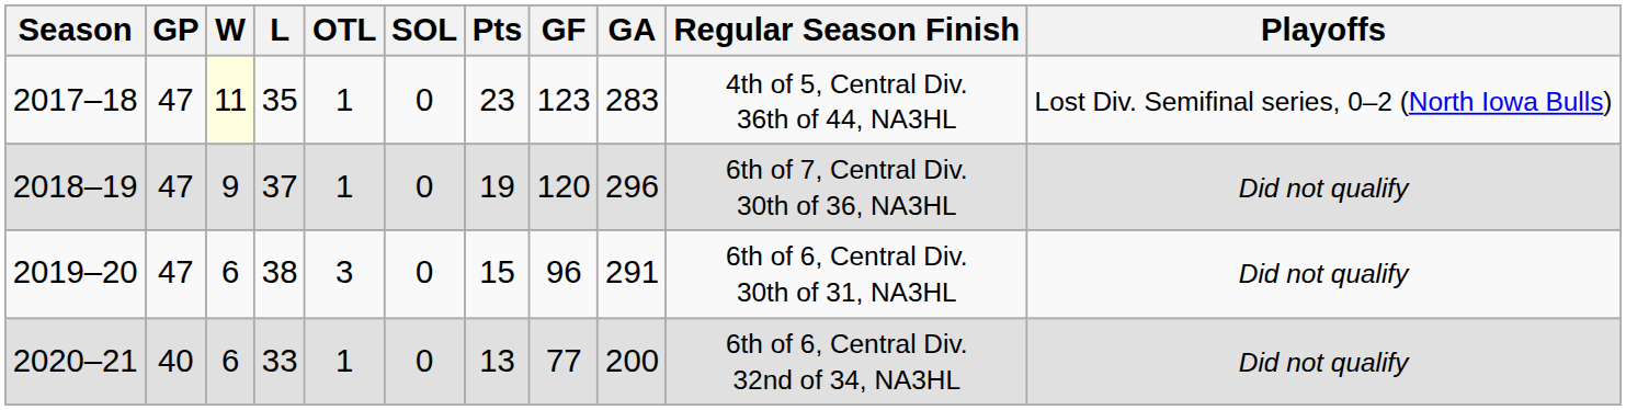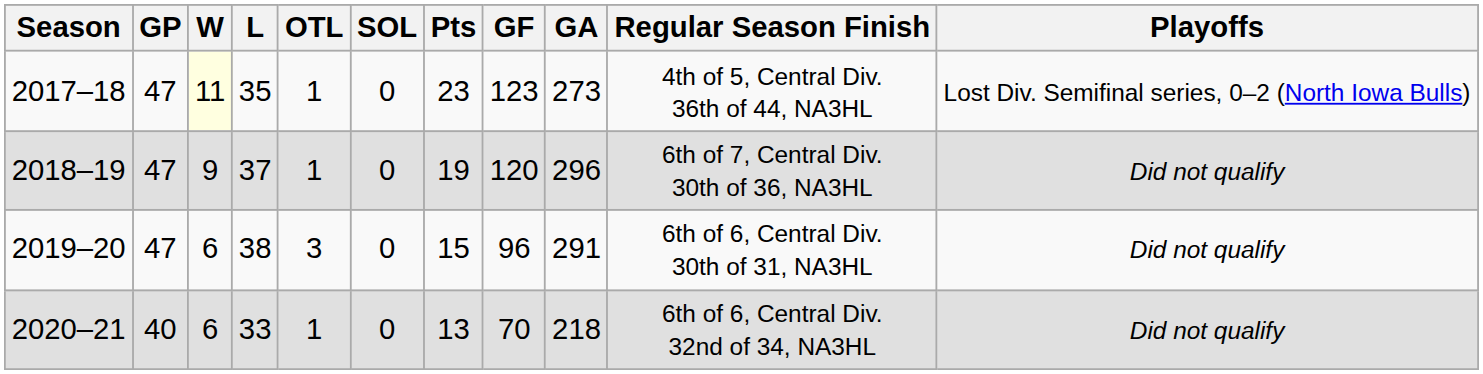 <table class="wikitable" style="text-align:center">
 <tr>
 <th>Season</th>
 <th>GP</th>
 <th>W</th>
 <th>L</th>
 <th>OTL</th>
 <th>SOL</th>
 <th>Pts</th>
 <th>GF</th>
 <th>GA</th>
 <th>Regular Season Finish</th>
 <th>Playoffs</th>
 </tr>
 <tr>
 <td>2017–18</td>
 <td>47</td>
 <td style="background: lightyellow;">11</td>
 <td>35</td>
 <td>1</td>
 <td>0</td>
 <td>23</td>
 <td>123</td>
-<td>283</td>
+<td>273</td>
 <td><small>4th of 5, Central Div.<br>36th of 44, NA3HL</small></td>
 <td><small>Lost Div. Semifinal series, 0–2 (<a href='#'>North Iowa Bulls</a>)</small></td>
 </tr>
 <tr bgcolor=e0e0e0>
 <td>2018–19</td>
 <td>47</td>
 <td>9</td>
 <td>37</td>
 <td>1</td>
 <td>0</td>
 <td>19</td>
 <td>120</td>
 <td>296</td>
 <td><small>6th of 7, Central Div.<br>30th of 36, NA3HL</small></td>
 <td><small><em>Did not qualify</em></small></td>
 </tr>
 <tr>
 <td>2019–20</td>
 <td>47</td>
 <td>6</td>
 <td>38</td>
 <td>3</td>
 <td>0</td>
 <td>15</td>
 <td>96</td>
 <td>291</td>
 <td><small>6th of 6, Central Div.<br>30th of 31, NA3HL</small></td>
 <td><small><em>Did not qualify</em></small></td>
 </tr>
 <tr bgcolor=e0e0e0>
 <td>2020–21</td>
 <td>40</td>
 <td>6</td>
 <td>33</td>
 <td>1</td>
 <td>0</td>
 <td>13</td>
-<td>77</td>
-<td>200</td>
+<td>70</td>
+<td>218</td>
 <td><small>6th of 6, Central Div.<br>32nd of 34, NA3HL</small></td>
 <td><small><em>Did not qualify</em></small></td>
 </tr>
 </table>
